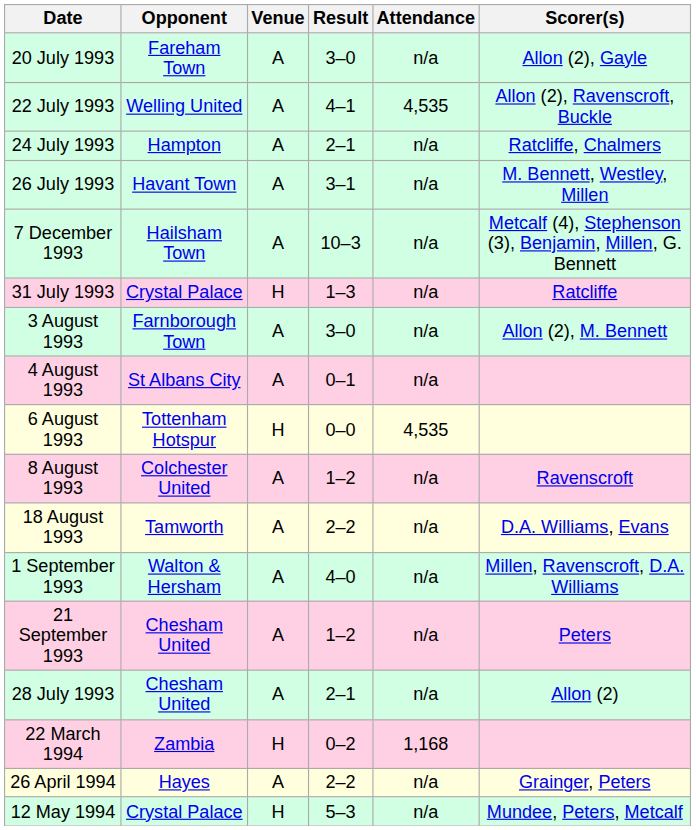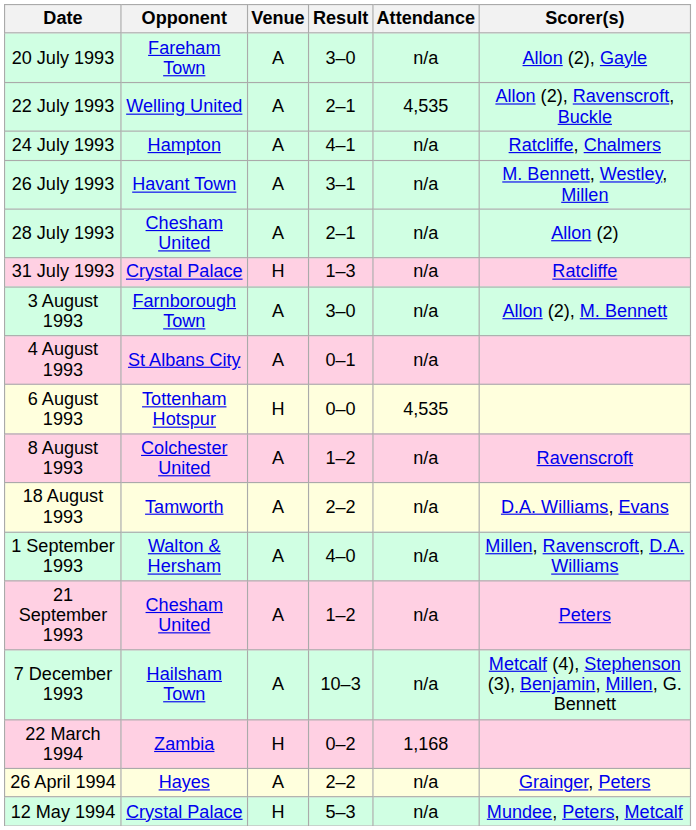 <table class="wikitable sortable" style="text-align:center;">
 <tr>
 <th>Date</th>
 <th>Opponent</th>
 <th>Venue</th>
 <th>Result</th>
 <th>Attendance</th>
 <th>Scorer(s)</th>
 </tr>
 <tr style="background:#d0ffe3;">
 <td>20 July 1993</td>
 <td><a href='#'>Fareham Town</a></td>
 <td>A</td>
 <td>3–0</td>
 <td>n/a</td>
 <td><a href='#'>Allon</a> (2), <a href='#'>Gayle</a></td>
 </tr>
 <tr style="background:#d0ffe3;">
 <td>22 July 1993</td>
 <td><a href='#'>Welling United</a></td>
 <td>A</td>
-<td>4–1</td>
+<td>2–1</td>
 <td>4,535</td>
 <td><a href='#'>Allon</a> (2), <a href='#'>Ravenscroft</a>, <a href='#'>Buckle</a></td>
 </tr>
 <tr style="background:#d0ffe3;">
 <td>24 July 1993</td>
 <td><a href='#'>Hampton</a></td>
 <td>A</td>
-<td>2–1</td>
+<td>4–1</td>
 <td>n/a</td>
 <td><a href='#'>Ratcliffe</a>, <a href='#'>Chalmers</a></td>
 </tr>
 <tr style="background:#d0ffe3;">
 <td>26 July 1993</td>
 <td><a href='#'>Havant Town</a></td>
 <td>A</td>
 <td>3–1</td>
 <td>n/a</td>
 <td><a href='#'>M. Bennett</a>, <a href='#'>Westley</a>, <a href='#'>Millen</a></td>
 </tr>
 <tr style="background:#d0ffe3;">
-<td>7 December 1993</td>
-<td><a href='#'>Hailsham Town</a></td>
+<td>28 July 1993</td>
+<td><a href='#'>Chesham United</a></td>
 <td>A</td>
-<td>10–3</td>
+<td>2–1</td>
 <td>n/a</td>
-<td><a href='#'>Metcalf</a> (4), <a href='#'>Stephenson</a> (3), <a href='#'>Benjamin</a>, <a href='#'>Millen</a>, G. Bennett</td>
+<td><a href='#'>Allon</a> (2)</td>
 </tr>
 <tr style="background:#ffd0e3;">
 <td>31 July 1993</td>
 <td><a href='#'>Crystal Palace</a></td>
 <td>H</td>
 <td>1–3</td>
 <td>n/a</td>
 <td><a href='#'>Ratcliffe</a></td>
 </tr>
 <tr style="background:#d0ffe3;">
 <td>3 August 1993</td>
 <td><a href='#'>Farnborough Town</a></td>
 <td>A</td>
 <td>3–0</td>
 <td>n/a</td>
 <td><a href='#'>Allon</a> (2), <a href='#'>M. Bennett</a></td>
 </tr>
 <tr style="background:#ffd0e3;">
 <td>4 August 1993</td>
 <td><a href='#'>St Albans City</a></td>
 <td>A</td>
 <td>0–1</td>
 <td>n/a</td>
 <td></td>
 </tr>
 <tr style="background:#ffd;">
 <td>6 August 1993</td>
 <td><a href='#'>Tottenham Hotspur</a></td>
 <td>H</td>
 <td>0–0</td>
 <td>4,535</td>
 <td></td>
 </tr>
 <tr style="background:#ffd0e3;">
 <td>8 August 1993</td>
 <td><a href='#'>Colchester United</a></td>
 <td>A</td>
 <td>1–2</td>
 <td>n/a</td>
 <td><a href='#'>Ravenscroft</a></td>
 </tr>
 <tr style="background:#ffd;">
 <td>18 August 1993</td>
 <td><a href='#'>Tamworth</a></td>
 <td>A</td>
 <td>2–2</td>
 <td>n/a</td>
 <td><a href='#'>D.A. Williams</a>, <a href='#'>Evans</a></td>
 </tr>
 <tr style="background:#d0ffe3;">
 <td>1 September 1993</td>
 <td><a href='#'>Walton & Hersham</a></td>
 <td>A</td>
 <td>4–0</td>
 <td>n/a</td>
 <td><a href='#'>Millen</a>, <a href='#'>Ravenscroft</a>, <a href='#'>D.A. Williams</a></td>
 </tr>
 <tr style="background:#ffd0e3;">
 <td>21 September 1993</td>
 <td><a href='#'>Chesham United</a></td>
 <td>A</td>
 <td>1–2</td>
 <td>n/a</td>
 <td><a href='#'>Peters</a></td>
 </tr>
 <tr style="background:#d0ffe3;">
-<td>28 July 1993</td>
-<td><a href='#'>Chesham United</a></td>
+<td>7 December 1993</td>
+<td><a href='#'>Hailsham Town</a></td>
 <td>A</td>
-<td>2–1</td>
+<td>10–3</td>
 <td>n/a</td>
-<td><a href='#'>Allon</a> (2)</td>
+<td><a href='#'>Metcalf</a> (4), <a href='#'>Stephenson</a> (3), <a href='#'>Benjamin</a>, <a href='#'>Millen</a>, G. Bennett</td>
 </tr>
 <tr style="background:#ffd0e3;">
 <td>22 March 1994</td>
 <td><a href='#'>Zambia</a></td>
 <td>H</td>
 <td>0–2</td>
 <td>1,168</td>
 <td></td>
 </tr>
 <tr style="background:#ffd;">
 <td>26 April 1994</td>
 <td><a href='#'>Hayes</a></td>
 <td>A</td>
 <td>2–2</td>
 <td>n/a</td>
 <td><a href='#'>Grainger</a>, <a href='#'>Peters</a></td>
 </tr>
 <tr style="background:#d0ffe3;">
 <td>12 May 1994</td>
 <td><a href='#'>Crystal Palace</a></td>
 <td>H</td>
 <td>5–3</td>
 <td>n/a</td>
 <td><a href='#'>Mundee</a>, <a href='#'>Peters</a>, <a href='#'>Metcalf</a></td>
 </tr>
 </table>
